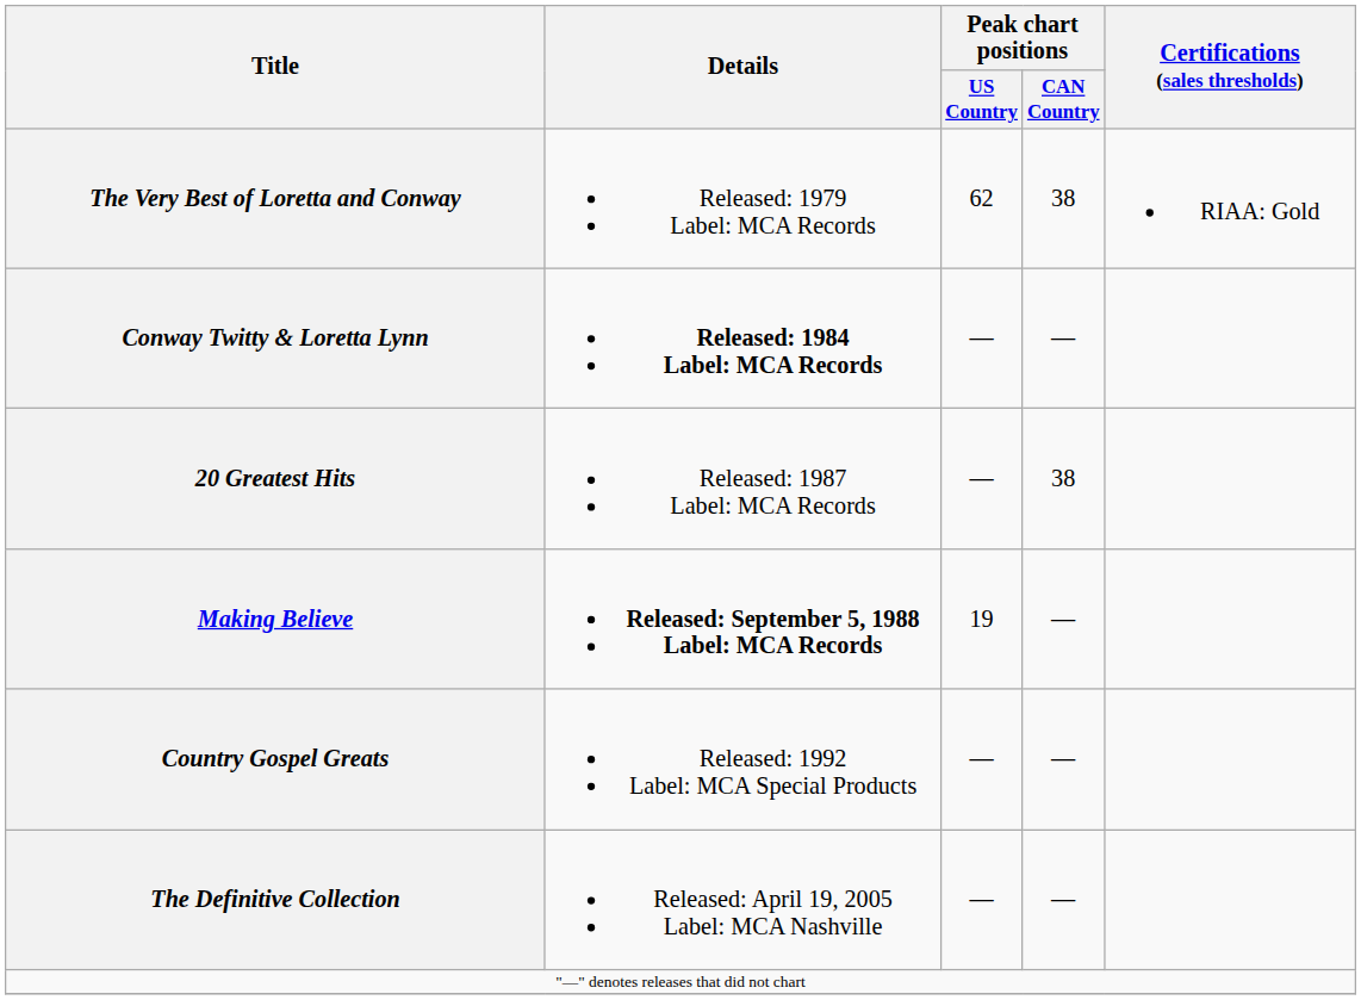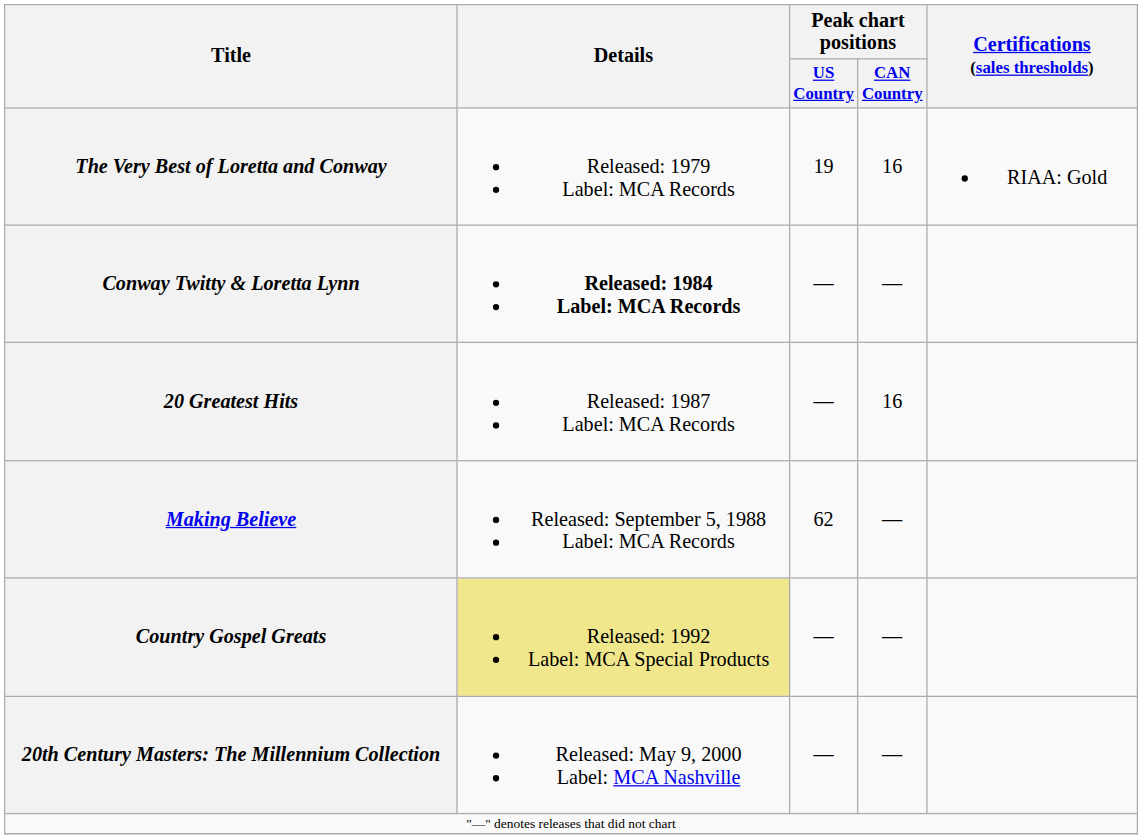 <table class="wikitable plainrowheaders" style="text-align:center;">
 <tr>
 <th rowspan="2" style="width:22em;">Title</th>
 <th rowspan="2" style="width:16em;">Details</th>
 <th colspan="2">Peak chart<br>positions</th>
 <th rowspan="2" style="width:10em;"><a href='#'>Certifications</a><br><small>(<a href='#'>sales thresholds</a>)</small></th>
 </tr>
 <tr style="font-size:smaller;">
 <th width="45"><a href='#'>US Country</a></th>
 <th width="45"><a href='#'>CAN Country</a></th>
 </tr>
 <tr>
 <th scope="row"><em>The Very Best of Loretta and Conway</em></th>
 <td><br><ul><li>Released: 1979</li><li>Label: MCA Records</li></ul></td>
-<td>62</td>
-<td>38</td>
+<td>19</td>
+<td>16</td>
 <td><br><ul><li>RIAA: Gold</li></ul></td>
 </tr>
 <tr>
 <th scope="row"><em>Conway Twitty & Loretta Lynn</em></th>
 <td><strong><br><ul><li>Released: 1984</li><li>Label: MCA Records</li></ul></strong></td>
 <td>—</td>
 <td>—</td>
 <td></td>
 </tr>
 <tr>
 <th scope="row"><em>20 Greatest Hits</em></th>
 <td><br><ul><li>Released: 1987</li><li>Label: MCA Records</li></ul></td>
 <td>—</td>
-<td>38</td>
+<td>16</td>
 <td></td>
 </tr>
 <tr>
 <th scope="row"><em><a href='#'>Making Believe</a></em></th>
-<td><strong><br><ul><li>Released: September 5, 1988</li><li>Label: MCA Records</li></ul></strong></td>
-<td>19</td>
+<td><br><ul><li>Released: September 5, 1988</li><li>Label: MCA Records</li></ul></td>
+<td>62</td>
 <td>—</td>
 <td></td>
 </tr>
 <tr>
 <th scope="row"><em>Country Gospel Greats</em></th>
-<td><br><ul><li>Released: 1992</li><li>Label: MCA Special Products</li></ul></td>
+<td style="background: khaki;"><br><ul><li>Released: 1992</li><li>Label: MCA Special Products</li></ul></td>
 <td>—</td>
 <td>—</td>
 <td></td>
 </tr>
 <tr>
-<th scope="row"><em>The Definitive Collection</em></th>
-<td><br><ul><li>Released: April 19, 2005</li><li>Label: MCA Nashville</li></ul></td>
+<th scope="row"><em>20th Century Masters: The Millennium Collection</em></th>
+<td><br><ul><li>Released: May 9, 2000</li><li>Label: <a href='#'>MCA Nashville</a></li></ul></td>
 <td>—</td>
 <td>—</td>
 <td></td>
 </tr>
 <tr>
 <td colspan="5" style="font-size:8pt">"—" denotes releases that did not chart</td>
 </tr>
 <tr>
 </tr>
 </table>
